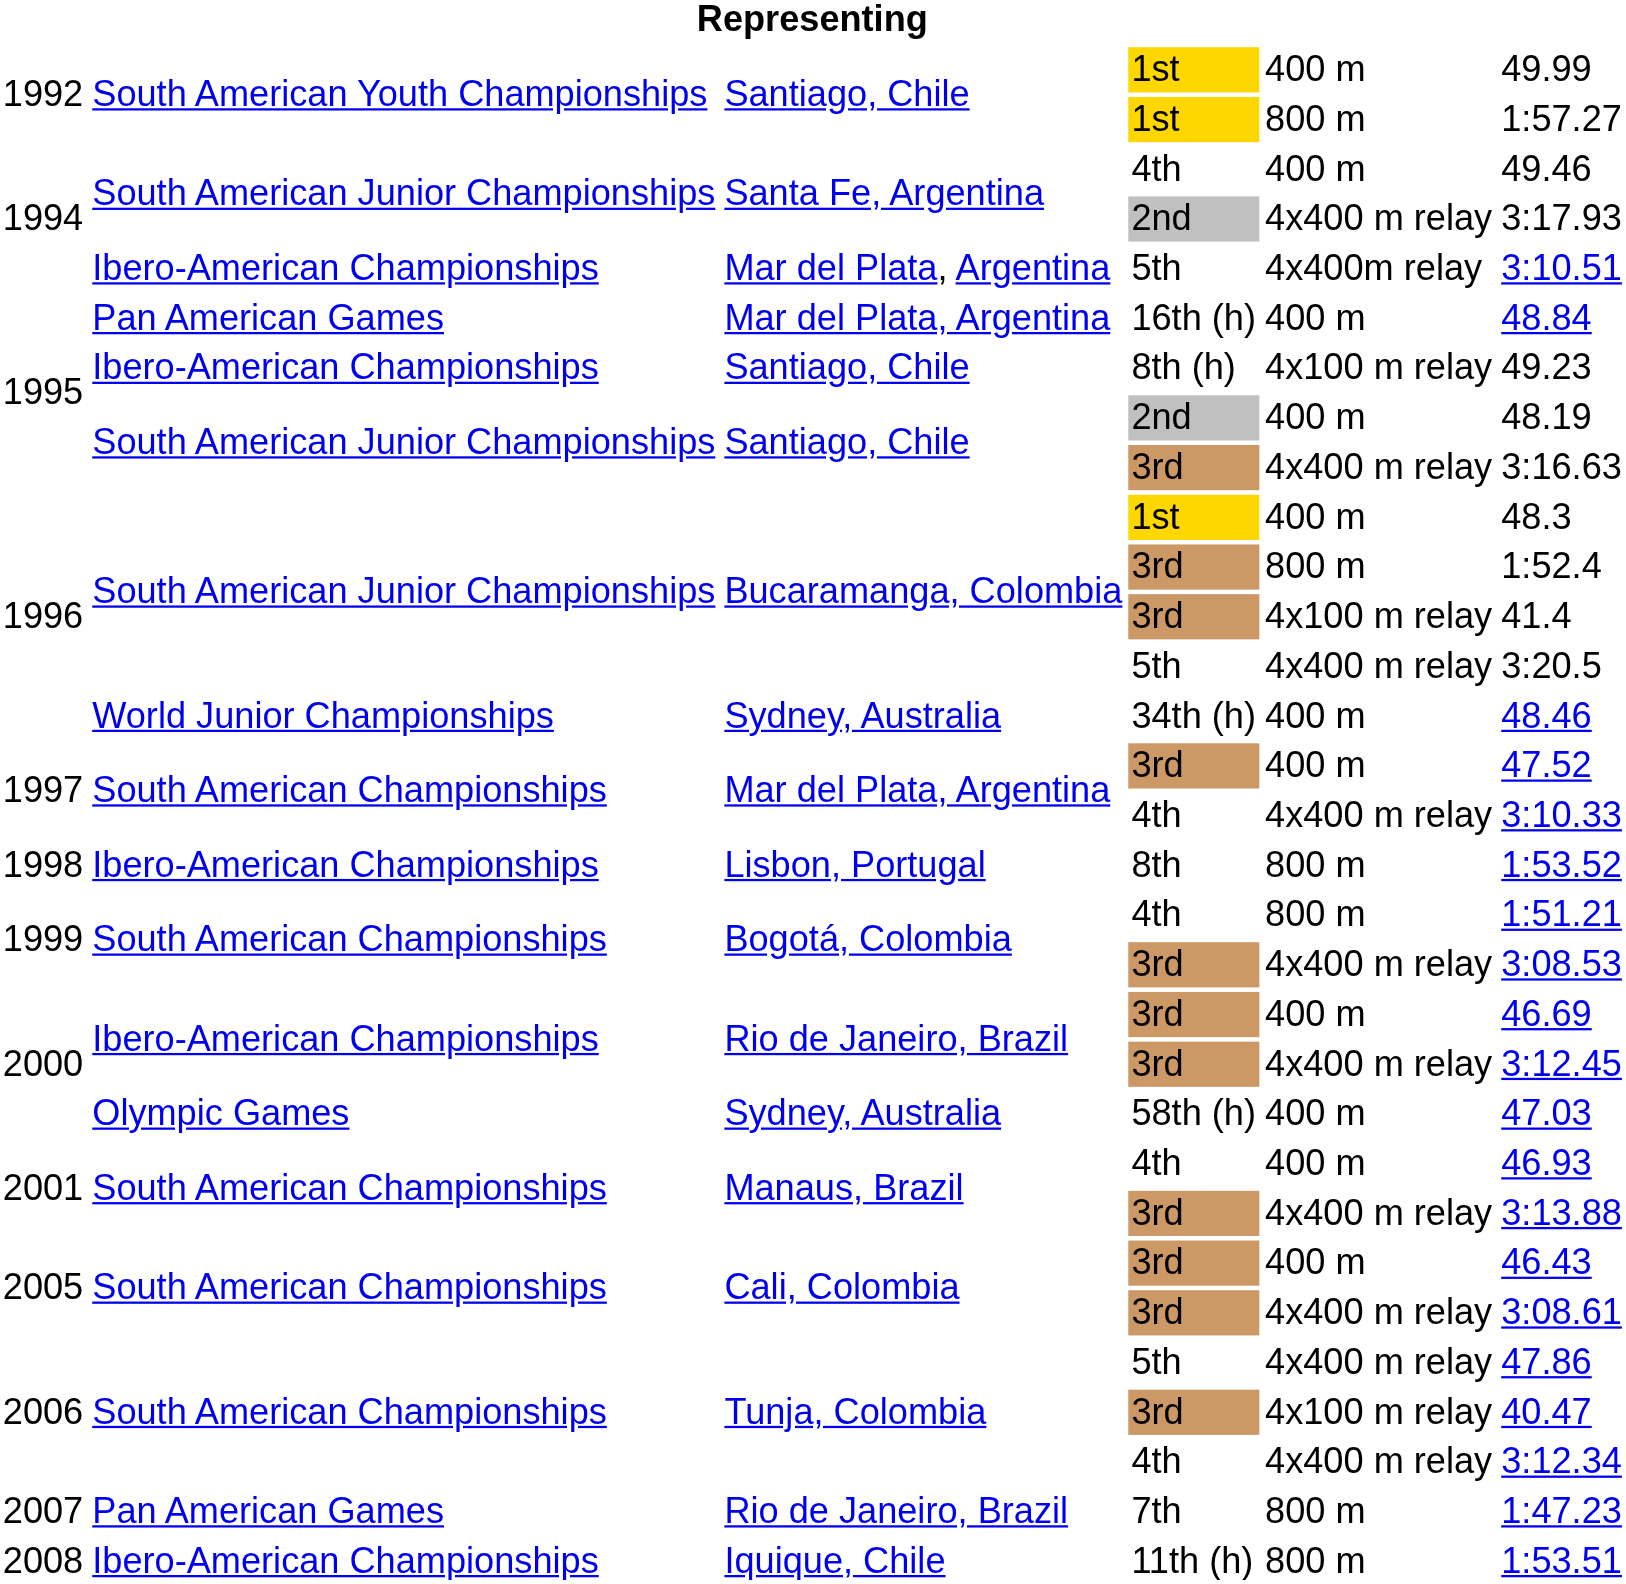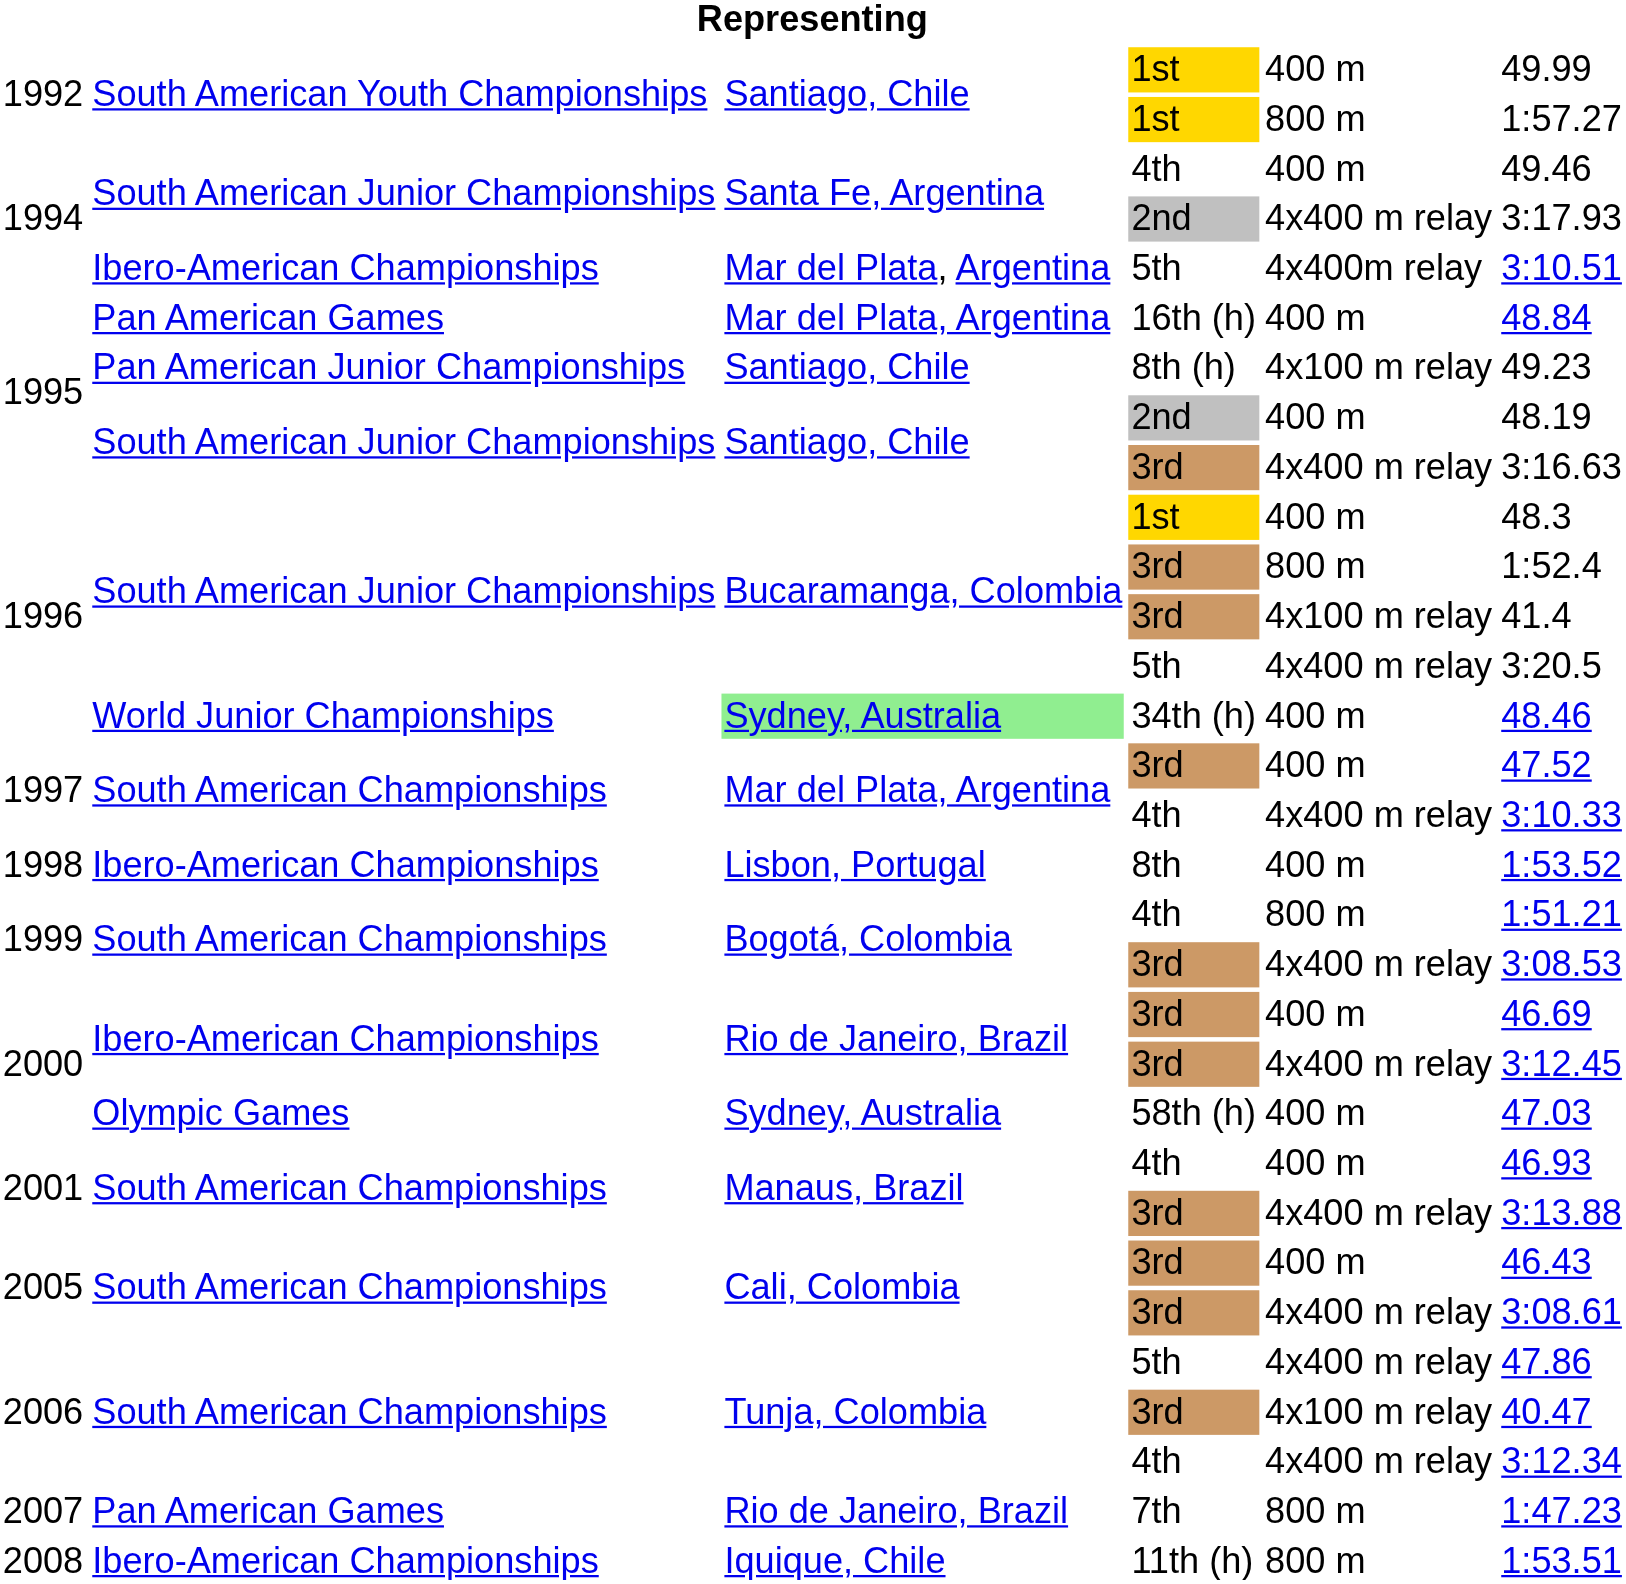 <table>
 <tr>
 <th colspan="6">Representing </th>
 </tr>
 <tr>
 <td rowspan=2>1992</td>
 <td rowspan=2><a href='#'>South American Youth Championships</a></td>
 <td rowspan=2><a href='#'>Santiago, Chile</a></td>
 <td bgcolor=gold>1st</td>
 <td>400 m</td>
 <td>49.99</td>
 </tr>
 <tr>
 <td bgcolor=gold>1st</td>
 <td>800 m</td>
 <td>1:57.27</td>
 </tr>
 <tr>
 <td rowspan=3>1994</td>
 <td rowspan=2><a href='#'>South American Junior Championships</a></td>
 <td rowspan=2><a href='#'>Santa Fe, Argentina</a></td>
 <td>4th</td>
 <td>400 m</td>
 <td>49.46</td>
 </tr>
 <tr>
 <td bgcolor=silver>2nd</td>
 <td>4x400 m relay</td>
 <td>3:17.93</td>
 </tr>
 <tr>
 <td><a href='#'>Ibero-American Championships</a></td>
 <td><a href='#'>Mar del Plata</a>, <a href='#'>Argentina</a></td>
 <td>5th</td>
 <td>4x400m relay</td>
 <td><a href='#'>3:10.51</a></td>
 </tr>
 <tr>
 <td rowspan=4>1995</td>
 <td><a href='#'>Pan American Games</a></td>
 <td><a href='#'>Mar del Plata, Argentina</a></td>
 <td>16th (h)</td>
 <td>400 m</td>
 <td><a href='#'>48.84</a></td>
 </tr>
 <tr>
-<td><a href='#'>Ibero-American Championships</a></td>
+<td><a href='#'>Pan American Junior Championships</a></td>
 <td><a href='#'>Santiago, Chile</a></td>
 <td>8th (h)</td>
 <td>4x100 m relay</td>
 <td>49.23</td>
 </tr>
 <tr>
 <td rowspan=2><a href='#'>South American Junior Championships</a></td>
 <td rowspan=2><a href='#'>Santiago, Chile</a></td>
 <td bgcolor=silver>2nd</td>
 <td>400 m</td>
 <td>48.19</td>
 </tr>
 <tr>
 <td bgcolor=cc9966>3rd</td>
 <td>4x400 m relay</td>
 <td>3:16.63</td>
 </tr>
 <tr>
 <td rowspan=5>1996</td>
 <td rowspan=4><a href='#'>South American Junior Championships</a></td>
 <td rowspan=4><a href='#'>Bucaramanga, Colombia</a></td>
 <td bgcolor=gold>1st</td>
 <td>400 m</td>
 <td>48.3</td>
 </tr>
 <tr>
 <td bgcolor=cc9966>3rd</td>
 <td>800 m</td>
 <td>1:52.4</td>
 </tr>
 <tr>
 <td bgcolor=cc9966>3rd</td>
 <td>4x100 m relay</td>
 <td>41.4</td>
 </tr>
 <tr>
 <td>5th</td>
 <td>4x400 m relay</td>
 <td>3:20.5</td>
 </tr>
 <tr>
 <td><a href='#'>World Junior Championships</a></td>
-<td><a href='#'>Sydney, Australia</a></td>
+<td style="background: lightgreen;"><a href='#'>Sydney, Australia</a></td>
 <td>34th (h)</td>
 <td>400 m</td>
 <td><a href='#'>48.46</a></td>
 </tr>
 <tr>
 <td rowspan=2>1997</td>
 <td rowspan=2><a href='#'>South American Championships</a></td>
 <td rowspan=2><a href='#'>Mar del Plata, Argentina</a></td>
 <td bgcolor=cc9966>3rd</td>
 <td>400 m</td>
 <td><a href='#'>47.52</a></td>
 </tr>
 <tr>
 <td>4th</td>
 <td>4x400 m relay</td>
 <td><a href='#'>3:10.33</a></td>
 </tr>
 <tr>
 <td>1998</td>
 <td><a href='#'>Ibero-American Championships</a></td>
 <td><a href='#'>Lisbon, Portugal</a></td>
 <td>8th</td>
-<td>800 m</td>
+<td>400 m</td>
 <td><a href='#'>1:53.52</a></td>
 </tr>
 <tr>
 <td rowspan=2>1999</td>
 <td rowspan=2><a href='#'>South American Championships</a></td>
 <td rowspan=2><a href='#'>Bogotá, Colombia</a></td>
 <td>4th</td>
 <td>800 m</td>
 <td><a href='#'>1:51.21</a></td>
 </tr>
 <tr>
 <td bgcolor=cc9966>3rd</td>
 <td>4x400 m relay</td>
 <td><a href='#'>3:08.53</a></td>
 </tr>
 <tr>
 <td rowspan=3>2000</td>
 <td rowspan=2><a href='#'>Ibero-American Championships</a></td>
 <td rowspan=2><a href='#'>Rio de Janeiro, Brazil</a></td>
 <td bgcolor=cc9966>3rd</td>
 <td>400 m</td>
 <td><a href='#'>46.69</a></td>
 </tr>
 <tr>
 <td bgcolor=cc9966>3rd</td>
 <td>4x400 m relay</td>
 <td><a href='#'>3:12.45</a></td>
 </tr>
 <tr>
 <td><a href='#'>Olympic Games</a></td>
 <td><a href='#'>Sydney, Australia</a></td>
 <td>58th (h)</td>
 <td>400 m</td>
 <td><a href='#'>47.03</a></td>
 </tr>
 <tr>
 <td rowspan=2>2001</td>
 <td rowspan=2><a href='#'>South American Championships</a></td>
 <td rowspan=2><a href='#'>Manaus, Brazil</a></td>
 <td>4th</td>
 <td>400 m</td>
 <td><a href='#'>46.93</a></td>
 </tr>
 <tr>
 <td bgcolor=cc9966>3rd</td>
 <td>4x400 m relay</td>
 <td><a href='#'>3:13.88</a></td>
 </tr>
 <tr>
 <td rowspan=2>2005</td>
 <td rowspan=2><a href='#'>South American Championships</a></td>
 <td rowspan=2><a href='#'>Cali, Colombia</a></td>
 <td bgcolor=cc9966>3rd</td>
 <td>400 m</td>
 <td><a href='#'>46.43</a></td>
 </tr>
 <tr>
 <td bgcolor=cc9966>3rd</td>
 <td>4x400 m relay</td>
 <td><a href='#'>3:08.61</a></td>
 </tr>
 <tr>
 <td rowspan=3>2006</td>
 <td rowspan=3><a href='#'>South American Championships</a></td>
 <td rowspan=3><a href='#'>Tunja, Colombia</a></td>
 <td>5th</td>
 <td>4x400 m relay</td>
 <td><a href='#'>47.86</a></td>
 </tr>
 <tr>
 <td bgcolor=cc9966>3rd</td>
 <td>4x100 m relay</td>
 <td><a href='#'>40.47</a></td>
 </tr>
 <tr>
 <td>4th</td>
 <td>4x400 m relay</td>
 <td><a href='#'>3:12.34</a></td>
 </tr>
 <tr>
 <td>2007</td>
 <td><a href='#'>Pan American Games</a></td>
 <td><a href='#'>Rio de Janeiro, Brazil</a></td>
 <td>7th</td>
 <td>800 m</td>
 <td><a href='#'>1:47.23</a></td>
 </tr>
 <tr>
 <td>2008</td>
 <td><a href='#'>Ibero-American Championships</a></td>
 <td><a href='#'>Iquique, Chile</a></td>
 <td>11th (h)</td>
 <td>800 m</td>
 <td><a href='#'>1:53.51</a></td>
 </tr>
 </table>
